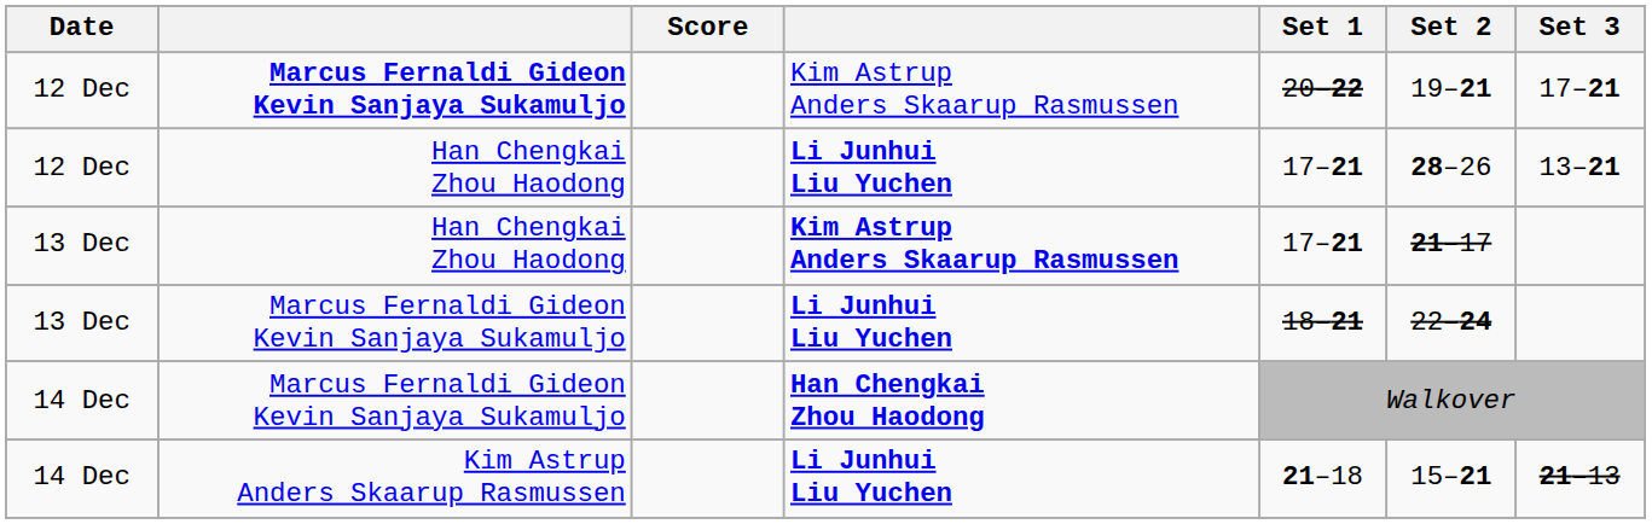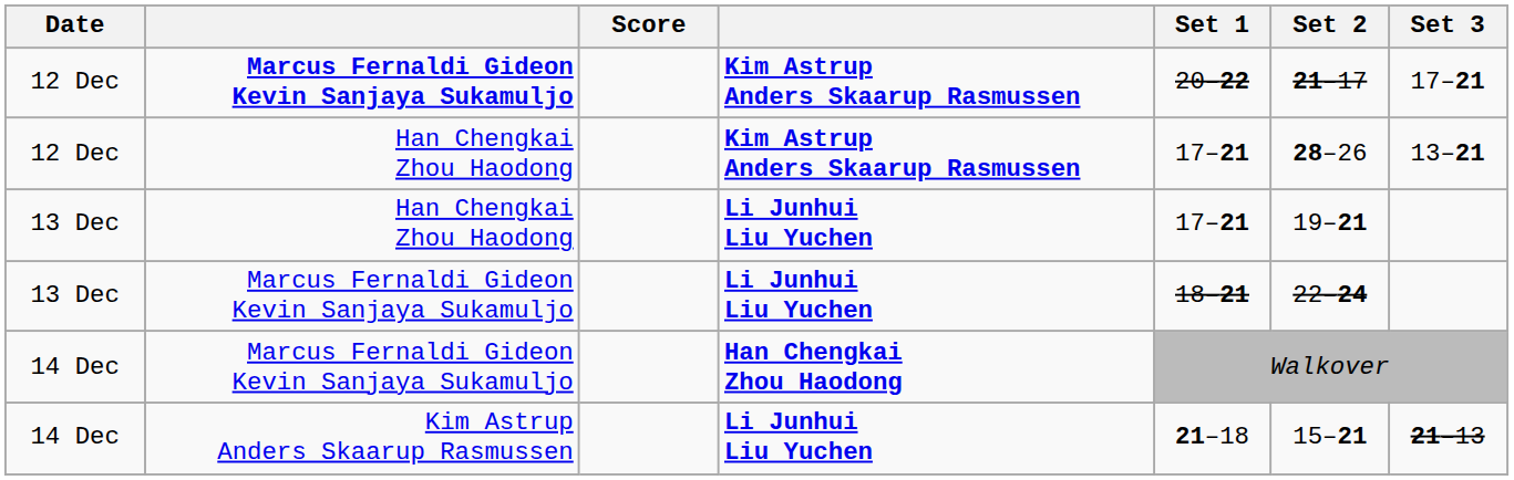 <table class="wikitable"style="text-align: center; font-size:90%">
 <tr>
 <th width="60">Date</th>
 <th align="right" width="200"></th>
 <th width="60">Score</th>
 <th align="left" width="200"></th>
 <th width="50">Set 1</th>
 <th width="50">Set 2</th>
 <th width="50">Set 3</th>
 </tr>
 <tr>
 <td>12 Dec</td>
 <td align="right"><strong><a href='#'>Marcus Fernaldi Gideon</a> <br><a href='#'>Kevin Sanjaya Sukamuljo</a> </strong></td>
 <td align="center"></td>
-<td align="left"> <a href='#'>Kim Astrup</a><br> <a href='#'>Anders Skaarup Rasmussen</a></td>
+<td align="left"><strong> <a href='#'>Kim Astrup</a><br> <a href='#'>Anders Skaarup Rasmussen</a></strong></td>
 <td><s>20–<strong>22</strong></s></td>
-<td>19–<strong>21</strong></td>
+<td><s><strong>21</strong>–17</s></td>
 <td>17–<strong>21</strong></td>
 </tr>
 <tr>
 <td>12 Dec</td>
 <td align="right"><a href='#'>Han Chengkai</a> <br><a href='#'>Zhou Haodong</a> </td>
 <td align="center"></td>
-<td align="left"><strong> <a href='#'>Li Junhui</a><br> <a href='#'>Liu Yuchen</a></strong></td>
+<td align="left"><strong> <a href='#'>Kim Astrup</a><br> <a href='#'>Anders Skaarup Rasmussen</a></strong></td>
 <td>17–<strong>21</strong></td>
 <td><strong>28</strong>–26</td>
 <td>13–<strong>21</strong></td>
 </tr>
 <tr>
 <td>13 Dec</td>
 <td align="right"><a href='#'>Han Chengkai</a> <br><a href='#'>Zhou Haodong</a> </td>
 <td align="center"></td>
-<td align="left"><strong> <a href='#'>Kim Astrup</a><br> <a href='#'>Anders Skaarup Rasmussen</a></strong></td>
+<td align="left"><strong> <a href='#'>Li Junhui</a><br> <a href='#'>Liu Yuchen</a></strong></td>
 <td>17–<strong>21</strong></td>
-<td><s><strong>21</strong>–17</s></td>
+<td>19–<strong>21</strong></td>
 <td></td>
 </tr>
 <tr>
 <td>13 Dec</td>
 <td align="right"><a href='#'>Marcus Fernaldi Gideon</a> <br><a href='#'>Kevin Sanjaya Sukamuljo</a> </td>
 <td align="center"></td>
 <td align="left"><strong> <a href='#'>Li Junhui</a><br> <a href='#'>Liu Yuchen</a></strong></td>
 <td><s>18–<strong>21</strong></s></td>
 <td><s>22–<strong>24</strong></s></td>
 <td></td>
 </tr>
 <tr>
 <td>14 Dec</td>
 <td align="right"><a href='#'>Marcus Fernaldi Gideon</a> <br><a href='#'>Kevin Sanjaya Sukamuljo</a> </td>
 <td align="center"></td>
 <td align="left"><strong> <a href='#'>Han Chengkai</a><br> <a href='#'>Zhou Haodong</a></strong></td>
 <td bgcolor="#bbbbbb" colspan="3"><em>Walkover</em></td>
 </tr>
 <tr>
 <td>14 Dec</td>
 <td align="right"><a href='#'>Kim Astrup</a> <br><a href='#'>Anders Skaarup Rasmussen</a> </td>
 <td align="center"></td>
 <td align="left"><strong> <a href='#'>Li Junhui</a><br> <a href='#'>Liu Yuchen</a></strong></td>
 <td><strong>21</strong>–18</td>
 <td>15–<strong>21</strong></td>
 <td><s><strong>21</strong>–13</s></td>
 </tr>
 </table>
